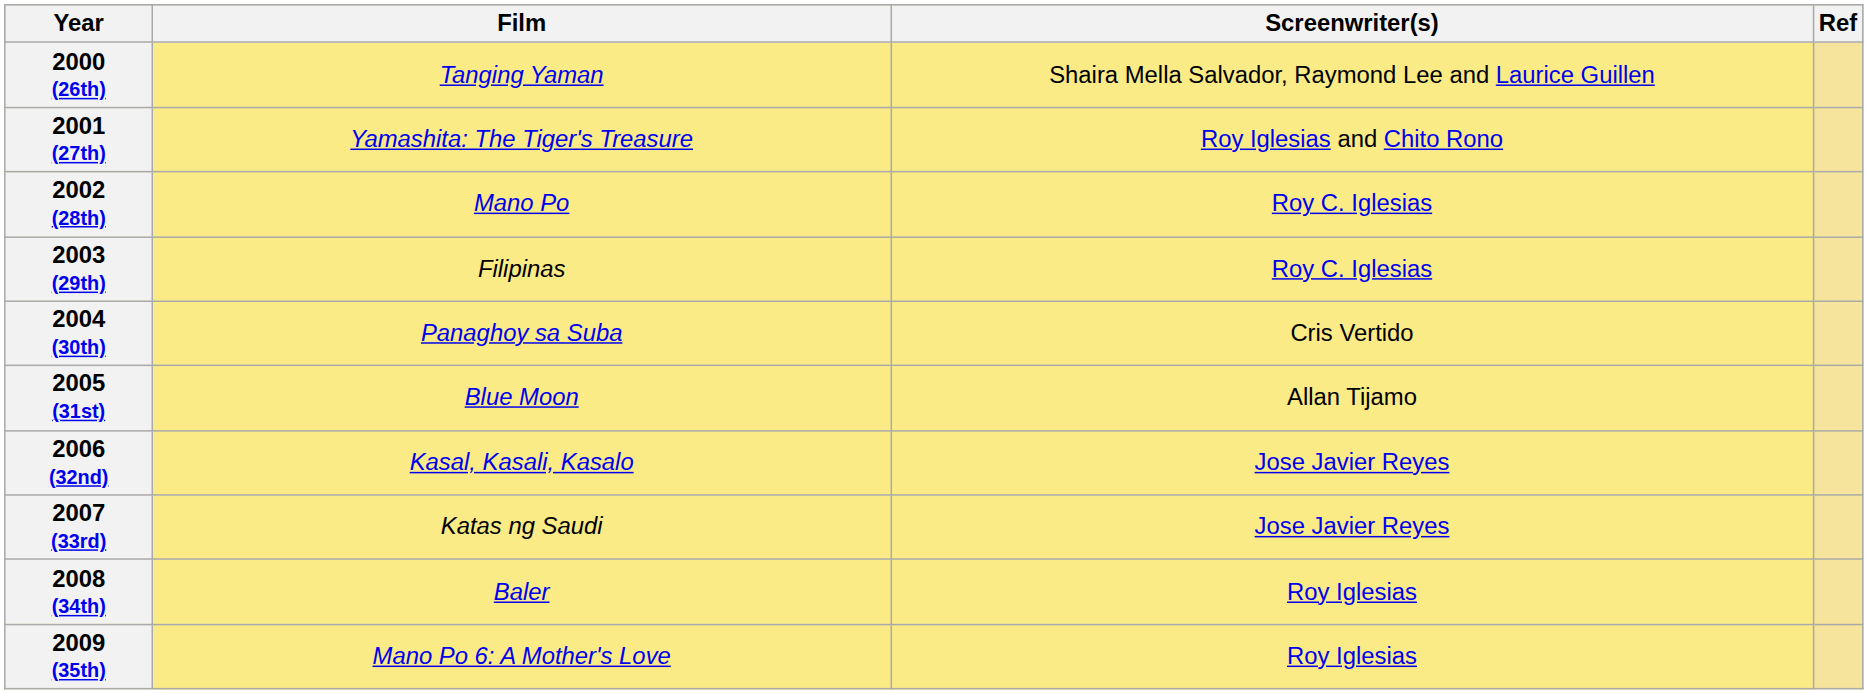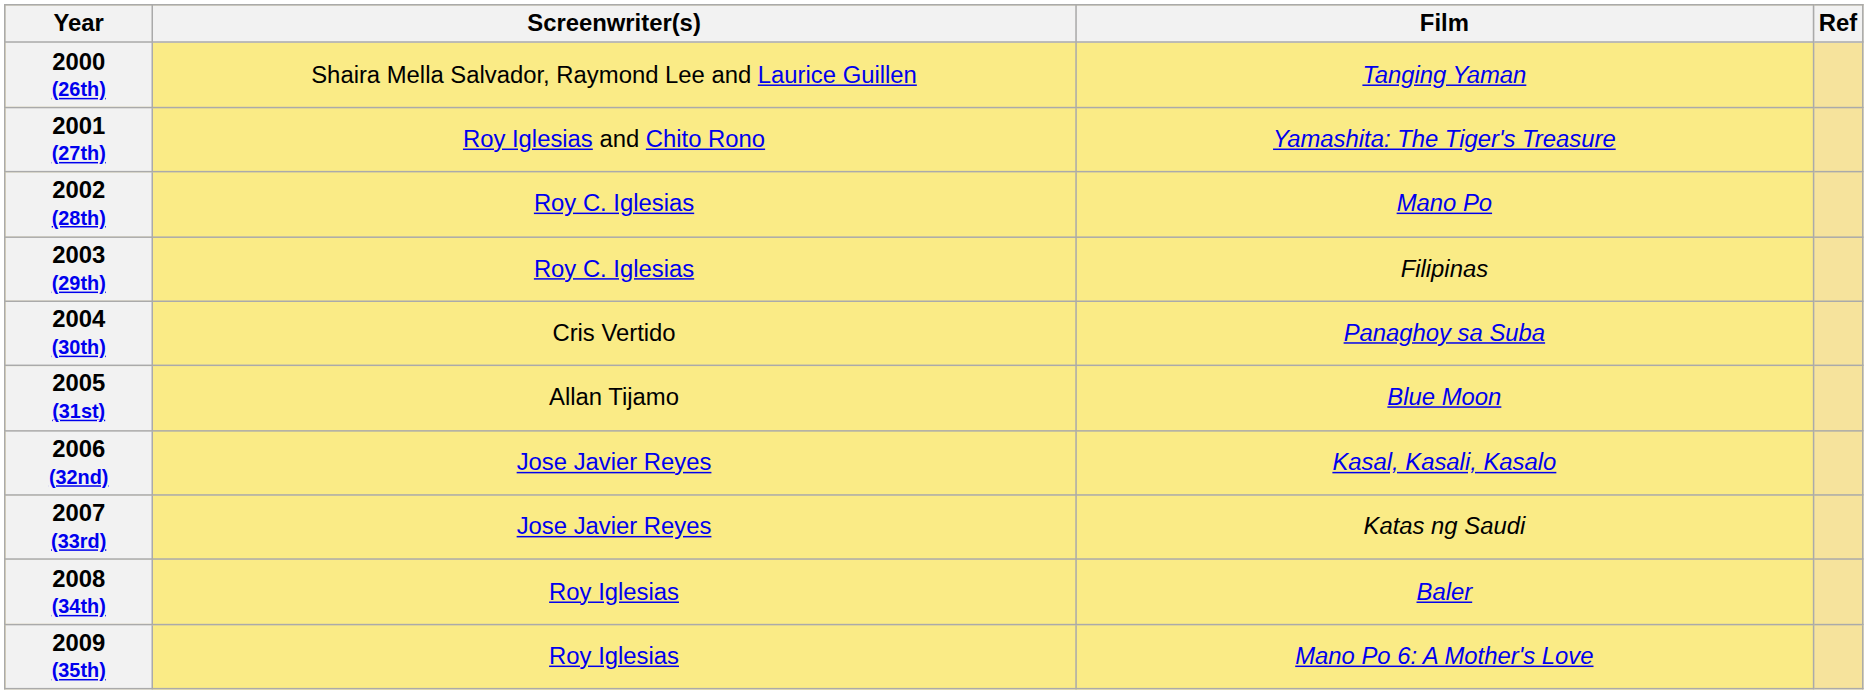 <table class="wikitable" rowspan="2" style="text-align:center; background: #f6e39c">
 <tr style="background:#bebebe;">
 <th scope="col" style="width:8%;">Year</th>
+<th scope="col" style="width:50%;">Screenwriter(s)</th>
 <th scope="col" style="width:40%;">Film</th>
-<th scope="col" style="width:50%;">Screenwriter(s)</th>
 <th scope="col" style="width:2%;">Ref</th>
 </tr>
 <tr>
 <th scope="row" style="text-align:center">2000 <br><small><a href='#'>(26th)</a> </small></th>
+<td style="background:#FAEB86">Shaira Mella Salvador, Raymond Lee and <a href='#'>Laurice Guillen</a></td>
 <td style="background:#FAEB86"><em><a href='#'>Tanging Yaman</a></em></td>
-<td style="background:#FAEB86">Shaira Mella Salvador, Raymond Lee and <a href='#'>Laurice Guillen</a></td>
 <td></td>
 </tr>
 <tr>
 <th scope="row" style="text-align:center">2001 <br><small><a href='#'>(27th)</a> </small></th>
+<td style="background:#FAEB86"><a href='#'>Roy Iglesias</a> and <a href='#'>Chito Rono</a></td>
 <td style="background:#FAEB86"><em><a href='#'>Yamashita: The Tiger's Treasure</a></em></td>
-<td style="background:#FAEB86"><a href='#'>Roy Iglesias</a> and <a href='#'>Chito Rono</a></td>
 <td></td>
 </tr>
 <tr>
 <th scope="row" style="text-align:center">2002 <br><small><a href='#'>(28th)</a> </small></th>
+<td style="background:#FAEB86"><a href='#'>Roy C. Iglesias</a></td>
 <td style="background:#FAEB86"><em><a href='#'>Mano Po</a></em></td>
-<td style="background:#FAEB86"><a href='#'>Roy C. Iglesias</a></td>
 <td></td>
 </tr>
 <tr>
 <th scope="row" style="text-align:center">2003 <br><small><a href='#'>(29th)</a> </small></th>
+<td style="background:#FAEB86"><a href='#'>Roy C. Iglesias</a></td>
 <td style="background:#FAEB86"><em>Filipinas</em></td>
-<td style="background:#FAEB86"><a href='#'>Roy C. Iglesias</a></td>
 <td></td>
 </tr>
 <tr>
 <th scope="row" style="text-align:center">2004 <br><small><a href='#'>(30th)</a> </small></th>
+<td style="background:#FAEB86">Cris Vertido</td>
 <td style="background:#FAEB86"><em><a href='#'>Panaghoy sa Suba</a></em></td>
-<td style="background:#FAEB86">Cris Vertido</td>
 <td></td>
 </tr>
 <tr>
 <th scope="row" style="text-align:center">2005 <br><small><a href='#'>(31st)</a> </small></th>
+<td style="background:#FAEB86">Allan Tijamo</td>
 <td style="background:#FAEB86"><em><a href='#'>Blue Moon</a></em></td>
-<td style="background:#FAEB86">Allan Tijamo</td>
 <td></td>
 </tr>
 <tr>
 <th scope="row" style="text-align:center">2006 <br><small><a href='#'>(32nd)</a> </small></th>
+<td style="background:#FAEB86"><a href='#'>Jose Javier Reyes</a></td>
 <td style="background:#FAEB86"><em><a href='#'>Kasal, Kasali, Kasalo</a></em></td>
-<td style="background:#FAEB86"><a href='#'>Jose Javier Reyes</a></td>
 <td></td>
 </tr>
 <tr>
 <th scope="row" style="text-align:center">2007 <br><small><a href='#'>(33rd)</a> </small></th>
+<td style="background:#FAEB86"><a href='#'>Jose Javier Reyes</a></td>
 <td style="background:#FAEB86"><em>Katas ng Saudi</em></td>
-<td style="background:#FAEB86"><a href='#'>Jose Javier Reyes</a></td>
 <td></td>
 </tr>
 <tr>
 <th scope="row" style="text-align:center">2008 <br><small><a href='#'>(34th)</a> </small></th>
+<td style="background:#FAEB86"><a href='#'>Roy Iglesias</a></td>
 <td style="background:#FAEB86"><em><a href='#'>Baler</a></em></td>
-<td style="background:#FAEB86"><a href='#'>Roy Iglesias</a></td>
 <td></td>
 </tr>
 <tr>
 <th scope="row" style="text-align:center">2009 <br><small><a href='#'>(35th)</a> </small></th>
+<td style="background:#FAEB86"><a href='#'>Roy Iglesias</a></td>
 <td style="background:#FAEB86"><em><a href='#'>Mano Po 6: A Mother's Love</a></em></td>
-<td style="background:#FAEB86"><a href='#'>Roy Iglesias</a></td>
 <td></td>
 </tr>
 </table>
